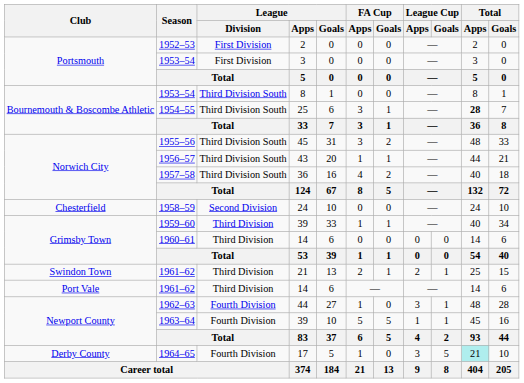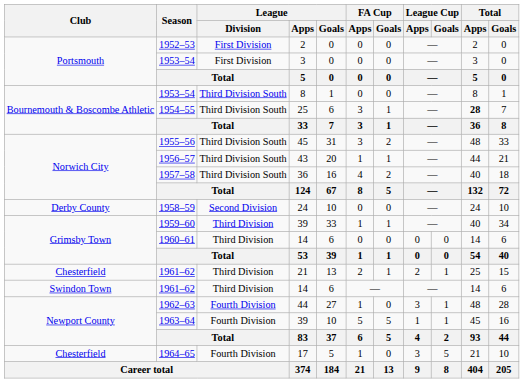 <table class="wikitable" style="text-align: center;">
 <tr>
 <th rowspan="2">Club</th>
 <th rowspan="2">Season</th>
 <th colspan="3">League</th>
 <th colspan="2">FA Cup</th>
 <th colspan="2">League Cup</th>
 <th colspan="2">Total</th>
 </tr>
 <tr>
 <th>Division</th>
 <th>Apps</th>
 <th>Goals</th>
 <th>Apps</th>
 <th>Goals</th>
 <th>Apps</th>
 <th>Goals</th>
 <th>Apps</th>
 <th>Goals</th>
 </tr>
 <tr>
 <td rowspan="3"><a href='#'>Portsmouth</a></td>
 <td><a href='#'>1952–53</a></td>
 <td><a href='#'>First Division</a></td>
 <td>2</td>
 <td>0</td>
 <td>0</td>
 <td>0</td>
 <td colspan="2">—</td>
 <td>2</td>
 <td>0</td>
 </tr>
 <tr>
 <td><a href='#'>1953–54</a></td>
 <td>First Division</td>
 <td>3</td>
 <td>0</td>
 <td>0</td>
 <td>0</td>
 <td colspan="2">—</td>
 <td>3</td>
 <td>0</td>
 </tr>
 <tr>
 <th colspan="2">Total</th>
 <th>5</th>
 <th>0</th>
 <th>0</th>
 <th>0</th>
 <th colspan="2">—</th>
 <th>5</th>
 <th>0</th>
 </tr>
 <tr>
 <td rowspan="3"><a href='#'>Bournemouth & Boscombe Athletic</a></td>
 <td><a href='#'>1953–54</a></td>
 <td><a href='#'>Third Division South</a></td>
 <td>8</td>
 <td>1</td>
 <td>0</td>
 <td>0</td>
 <td colspan="2">—</td>
 <td>8</td>
 <td>1</td>
 </tr>
 <tr>
 <td><a href='#'>1954–55</a></td>
 <td>Third Division South</td>
 <td>25</td>
 <td>6</td>
 <td>3</td>
 <td>1</td>
 <td colspan="2">—</td>
 <td><strong>28</strong></td>
 <td>7</td>
 </tr>
 <tr>
 <th colspan="2">Total</th>
 <th>33</th>
 <th>7</th>
 <th>3</th>
 <th>1</th>
 <th colspan="2">—</th>
 <th>36</th>
 <th>8</th>
 </tr>
 <tr>
 <td rowspan="4"><a href='#'>Norwich City</a></td>
 <td><a href='#'>1955–56</a></td>
 <td>Third Division South</td>
 <td>45</td>
 <td>31</td>
 <td>3</td>
 <td>2</td>
 <td colspan="2">—</td>
 <td>48</td>
 <td>33</td>
 </tr>
 <tr>
 <td><a href='#'>1956–57</a></td>
 <td>Third Division South</td>
 <td>43</td>
 <td>20</td>
 <td>1</td>
 <td>1</td>
 <td colspan="2">—</td>
 <td>44</td>
 <td>21</td>
 </tr>
 <tr>
 <td><a href='#'>1957–58</a></td>
 <td>Third Division South</td>
 <td>36</td>
 <td>16</td>
 <td>4</td>
 <td>2</td>
 <td colspan="2">—</td>
 <td>40</td>
 <td>18</td>
 </tr>
 <tr>
 <th colspan="2">Total</th>
 <th>124</th>
 <th>67</th>
 <th>8</th>
 <th>5</th>
 <th colspan="2">—</th>
 <th>132</th>
 <th>72</th>
 </tr>
 <tr>
-<td><a href='#'>Chesterfield</a></td>
+<td><a href='#'>Derby County</a></td>
 <td><a href='#'>1958–59</a></td>
 <td><a href='#'>Second Division</a></td>
 <td>24</td>
 <td>10</td>
 <td>0</td>
 <td>0</td>
 <td colspan="2">—</td>
 <td>24</td>
 <td>10</td>
 </tr>
 <tr>
 <td rowspan="3"><a href='#'>Grimsby Town</a></td>
 <td><a href='#'>1959–60</a></td>
 <td><a href='#'>Third Division</a></td>
 <td>39</td>
 <td>33</td>
 <td>1</td>
 <td>1</td>
 <td colspan="2">—</td>
 <td>40</td>
 <td>34</td>
 </tr>
 <tr>
 <td><a href='#'>1960–61</a></td>
 <td>Third Division</td>
 <td>14</td>
 <td>6</td>
 <td>0</td>
 <td>0</td>
 <td>0</td>
 <td>0</td>
 <td>14</td>
 <td>6</td>
 </tr>
 <tr>
 <th colspan="2">Total</th>
 <th>53</th>
 <th>39</th>
 <th>1</th>
 <th>1</th>
 <th>0</th>
 <th>0</th>
 <th>54</th>
 <th>40</th>
 </tr>
 <tr>
-<td><a href='#'>Swindon Town</a></td>
+<td><a href='#'>Chesterfield</a></td>
 <td><a href='#'>1961–62</a></td>
 <td>Third Division</td>
 <td>21</td>
 <td>13</td>
 <td>2</td>
 <td>1</td>
 <td>2</td>
 <td>1</td>
 <td>25</td>
 <td>15</td>
 </tr>
 <tr>
-<td><a href='#'>Port Vale</a></td>
+<td><a href='#'>Swindon Town</a></td>
 <td><a href='#'>1961–62</a></td>
 <td>Third Division</td>
 <td>14</td>
 <td>6</td>
 <td colspan="2">—</td>
 <td colspan="2">—</td>
 <td>14</td>
 <td>6</td>
 </tr>
 <tr>
 <td rowspan="3"><a href='#'>Newport County</a></td>
 <td><a href='#'>1962–63</a></td>
 <td><a href='#'>Fourth Division</a></td>
 <td>44</td>
 <td>27</td>
 <td>1</td>
 <td>0</td>
 <td>3</td>
 <td>1</td>
 <td>48</td>
 <td>28</td>
 </tr>
 <tr>
 <td><a href='#'>1963–64</a></td>
 <td>Fourth Division</td>
 <td>39</td>
 <td>10</td>
 <td>5</td>
 <td>5</td>
 <td>1</td>
 <td>1</td>
 <td>45</td>
 <td>16</td>
 </tr>
 <tr>
 <th colspan="2">Total</th>
 <th>83</th>
 <th>37</th>
 <th>6</th>
 <th>5</th>
 <th>4</th>
 <th>2</th>
 <th>93</th>
 <th>44</th>
 </tr>
 <tr>
-<td><a href='#'>Derby County</a></td>
+<td><a href='#'>Chesterfield</a></td>
 <td><a href='#'>1964–65</a></td>
 <td>Fourth Division</td>
 <td>17</td>
 <td>5</td>
 <td>1</td>
 <td>0</td>
 <td>3</td>
 <td>5</td>
-<td style="background: paleturquoise;">21</td>
+<td>21</td>
 <td>10</td>
 </tr>
 <tr>
 <th colspan="3">Career total</th>
 <th>374</th>
 <th>184</th>
 <th>21</th>
 <th>13</th>
 <th>9</th>
 <th>8</th>
 <th>404</th>
 <th>205</th>
 </tr>
 </table>
